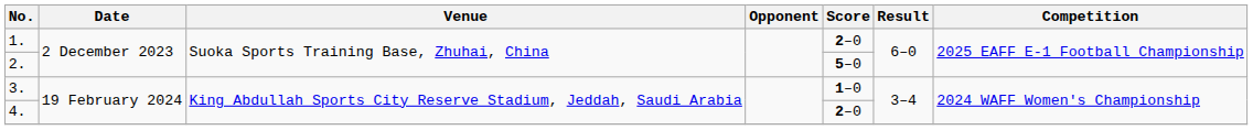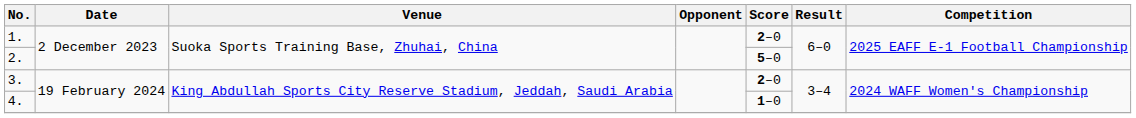 <table class="wikitable">
 <tr>
 <th>No.</th>
 <th>Date</th>
 <th>Venue</th>
 <th>Opponent</th>
 <th>Score</th>
 <th>Result</th>
 <th>Competition</th>
 </tr>
 <tr>
 <td>1.</td>
 <td rowspan=2>2 December 2023</td>
 <td rowspan=2>Suoka Sports Training Base, <a href='#'>Zhuhai</a>, <a href='#'>China</a></td>
 <td rowspan=2></td>
 <td align=center><strong>2</strong>–0</td>
 <td rowspan=2 align=center>6–0</td>
 <td rowspan=2><a href='#'>2025 EAFF E-1 Football Championship</a></td>
 </tr>
 <tr>
 <td>2.</td>
 <td align=center><strong>5</strong>–0</td>
 </tr>
 <tr>
 <td>3.</td>
 <td rowspan=2>19 February 2024</td>
 <td rowspan=2><a href='#'>King Abdullah Sports City Reserve Stadium</a>, <a href='#'>Jeddah</a>, <a href='#'>Saudi Arabia</a></td>
 <td rowspan=2></td>
-<td align=center><strong>1</strong>–0</td>
+<td align=center><strong>2</strong>–0</td>
 <td rowspan=2 align=center>3–4</td>
 <td rowspan=2><a href='#'>2024 WAFF Women's Championship</a></td>
 </tr>
 <tr>
 <td>4.</td>
-<td align=center><strong>2</strong>–0</td>
+<td align=center><strong>1</strong>–0</td>
 </tr>
 <tr>
 </tr>
 </table>
